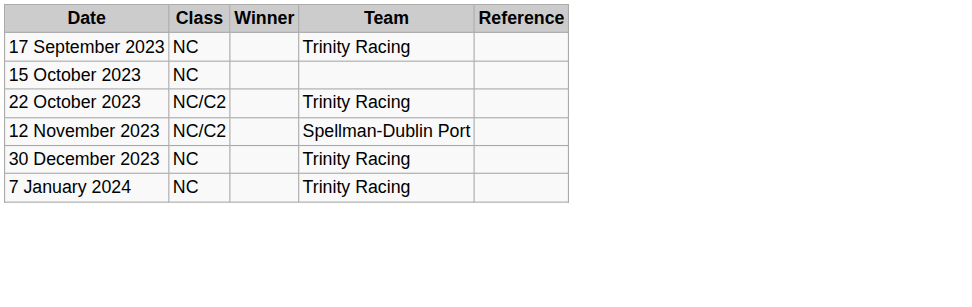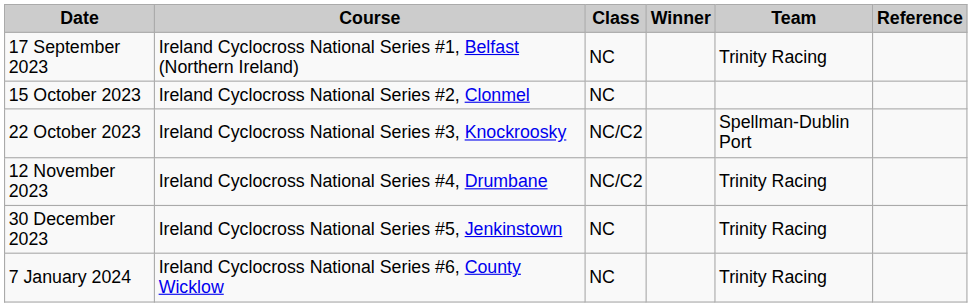 <table class="wikitable sortable alternance ">
 <tr>
 <th scope="col" style="background-color:#CCCCCC;">Date</th>
+<th scope="col" style="background-color:#CCCCCC;">Course</th>
 <th scope="col" style="background-color:#CCCCCC;">Class</th>
 <th scope="col" style="background-color:#CCCCCC;">Winner</th>
 <th scope="col" style="background-color:#CCCCCC;">Team</th>
 <th scope="col" style="background-color:#CCCCCC;">Reference</th>
 </tr>
 <tr>
 <td>17 September 2023</td>
+<td> Ireland Cyclocross National Series #1, <a href='#'>Belfast</a> (Northern Ireland)</td>
 <td>NC</td>
 <td></td>
 <td>Trinity Racing</td>
 <td></td>
 </tr>
 <tr>
 <td>15 October 2023</td>
+<td> Ireland Cyclocross National Series #2, <a href='#'>Clonmel</a></td>
 <td>NC</td>
 <td></td>
 <td></td>
 <td></td>
 </tr>
 <tr>
 <td>22 October 2023</td>
+<td> Ireland Cyclocross National Series #3, <a href='#'>Knockroosky</a></td>
+<td>NC/C2</td>
+<td></td>
+<td>Spellman-Dublin Port</td>
+<td></td>
+</tr>
+<tr>
+<td>12 November 2023</td>
+<td> Ireland Cyclocross National Series #4, <a href='#'>Drumbane</a></td>
 <td>NC/C2</td>
 <td></td>
 <td>Trinity Racing</td>
 <td></td>
 </tr>
 <tr>
-<td>12 November 2023</td>
-<td>NC/C2</td>
-<td></td>
-<td>Spellman-Dublin Port</td>
-<td></td>
-</tr>
-<tr>
 <td>30 December 2023</td>
+<td> Ireland Cyclocross National Series #5, <a href='#'>Jenkinstown</a></td>
 <td>NC</td>
 <td></td>
 <td>Trinity Racing</td>
 <td></td>
 </tr>
 <tr>
 <td>7 January 2024</td>
+<td> Ireland Cyclocross National Series #6, <a href='#'>County Wicklow</a></td>
 <td>NC</td>
 <td></td>
 <td>Trinity Racing</td>
 <td></td>
 </tr>
 </table>
